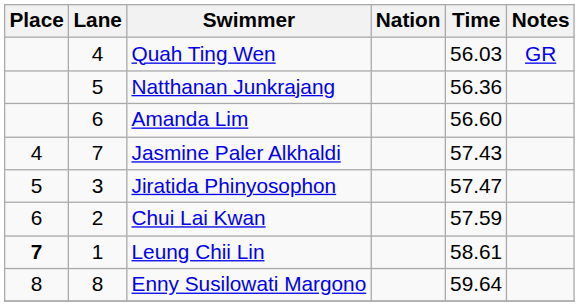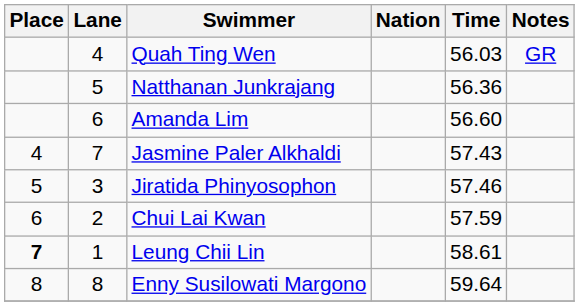 <table class="wikitable sortable" style="text-align:center">
 <tr>
 <th>Place</th>
 <th>Lane</th>
 <th>Swimmer</th>
 <th>Nation</th>
 <th>Time</th>
 <th>Notes</th>
 </tr>
 <tr>
 <td></td>
 <td>4</td>
 <td align=left><a href='#'>Quah Ting Wen</a></td>
 <td align=left></td>
 <td>56.03</td>
 <td><a href='#'>GR</a></td>
 </tr>
 <tr>
 <td></td>
 <td>5</td>
 <td align=left><a href='#'>Natthanan Junkrajang</a></td>
 <td align=left></td>
 <td>56.36</td>
 <td></td>
 </tr>
 <tr>
 <td></td>
 <td>6</td>
 <td align=left><a href='#'>Amanda Lim</a></td>
 <td align=left></td>
 <td>56.60</td>
 <td></td>
 </tr>
 <tr>
 <td>4</td>
 <td>7</td>
 <td align=left><a href='#'>Jasmine Paler Alkhaldi</a></td>
 <td align=left></td>
 <td>57.43</td>
 <td></td>
 </tr>
 <tr>
 <td>5</td>
 <td>3</td>
 <td align=left><a href='#'>Jiratida Phinyosophon</a></td>
 <td align=left></td>
-<td>57.47</td>
+<td>57.46</td>
 <td></td>
 </tr>
 <tr>
 <td>6</td>
 <td>2</td>
 <td align=left><a href='#'>Chui Lai Kwan</a></td>
 <td align=left></td>
 <td>57.59</td>
 <td></td>
 </tr>
 <tr>
 <td><strong>7</strong></td>
 <td>1</td>
 <td align=left><a href='#'>Leung Chii Lin</a></td>
 <td align=left></td>
 <td>58.61</td>
 <td></td>
 </tr>
 <tr>
 <td>8</td>
 <td>8</td>
 <td align=left><a href='#'>Enny Susilowati Margono</a></td>
 <td align=left></td>
 <td>59.64</td>
 <td></td>
 </tr>
 <tr>
 </tr>
 </table>
